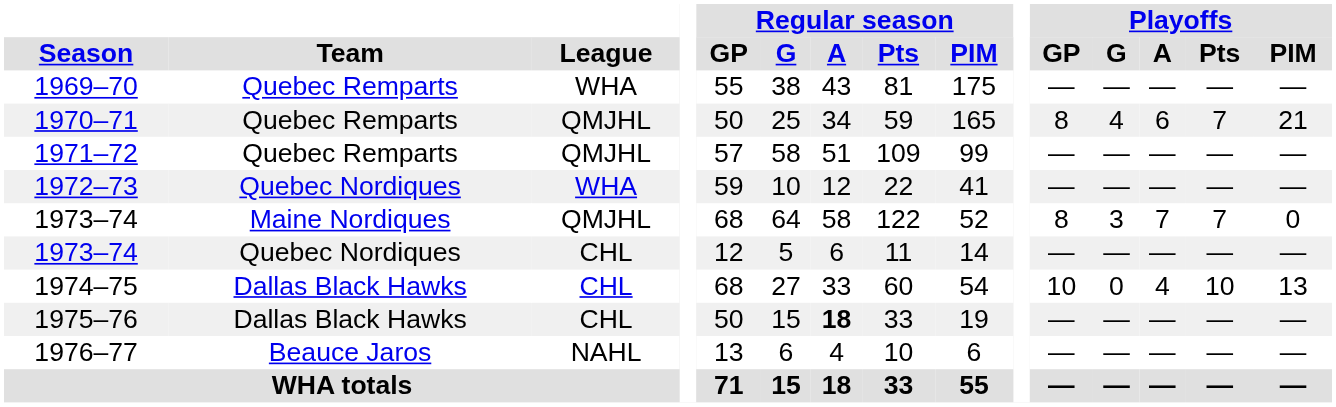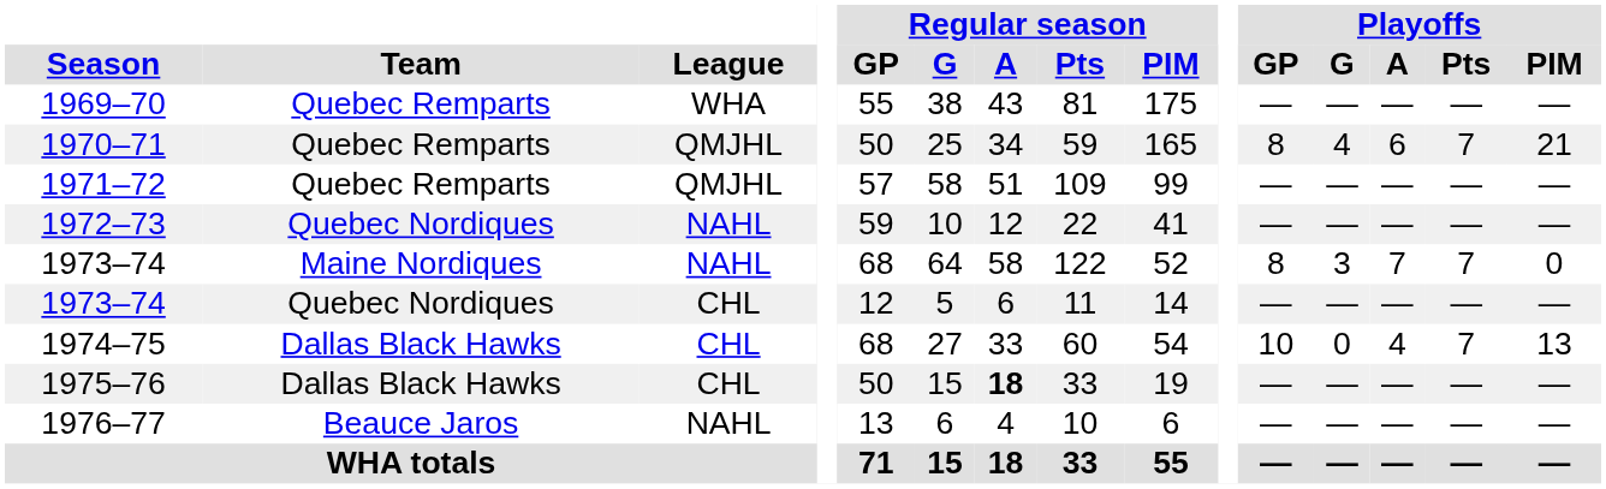 <table border="0" cellpadding="1" cellspacing="0" style="text-align:center; width:50em;">
 <tr style="background:#e0e0e0;">
 <th colspan="3"  bgcolor="#ffffff"> </th>
 <th rowspan="99" bgcolor="#ffffff"> </th>
 <th colspan="5"><a href='#'>Regular season</a></th>
 <th rowspan="99" bgcolor="#ffffff"> </th>
 <th colspan="5"><a href='#'>Playoffs</a></th>
 </tr>
 <tr style="background:#e0e0e0;">
 <th><a href='#'>Season</a></th>
 <th>Team</th>
 <th>League</th>
 <th>GP</th>
 <th><a href='#'>G</a></th>
 <th><a href='#'>A</a></th>
 <th><a href='#'>Pts</a></th>
 <th><a href='#'>PIM</a></th>
 <th>GP</th>
 <th>G</th>
 <th>A</th>
 <th>Pts</th>
 <th>PIM</th>
 </tr>
 <tr>
 <td><a href='#'>1969–70</a></td>
 <td><a href='#'>Quebec Remparts</a></td>
 <td>WHA</td>
 <td>55</td>
 <td>38</td>
 <td>43</td>
 <td>81</td>
 <td>175</td>
 <td>—</td>
 <td>—</td>
 <td>—</td>
 <td>—</td>
 <td>—</td>
 </tr>
 <tr style="background:#f0f0f0;">
 <td><a href='#'>1970–71</a></td>
 <td>Quebec Remparts</td>
 <td>QMJHL</td>
 <td>50</td>
 <td>25</td>
 <td>34</td>
 <td>59</td>
 <td>165</td>
 <td>8</td>
 <td>4</td>
 <td>6</td>
 <td>7</td>
 <td>21</td>
 </tr>
 <tr>
 <td><a href='#'>1971–72</a></td>
 <td>Quebec Remparts</td>
 <td>QMJHL</td>
 <td>57</td>
 <td>58</td>
 <td>51</td>
 <td>109</td>
 <td>99</td>
 <td>—</td>
 <td>—</td>
 <td>—</td>
 <td>—</td>
 <td>—</td>
 </tr>
 <tr style="background:#f0f0f0;">
 <td><a href='#'>1972–73</a></td>
 <td><a href='#'>Quebec Nordiques</a></td>
-<td><a href='#'>WHA</a></td>
+<td><a href='#'>NAHL</a></td>
 <td>59</td>
 <td>10</td>
 <td>12</td>
 <td>22</td>
 <td>41</td>
 <td>—</td>
 <td>—</td>
 <td>—</td>
 <td>—</td>
 <td>—</td>
 </tr>
 <tr>
 <td>1973–74</td>
 <td><a href='#'>Maine Nordiques</a></td>
-<td>QMJHL</td>
+<td><a href='#'>NAHL</a></td>
 <td>68</td>
 <td>64</td>
 <td>58</td>
 <td>122</td>
 <td>52</td>
 <td>8</td>
 <td>3</td>
 <td>7</td>
 <td>7</td>
 <td>0</td>
 </tr>
 <tr style="background:#f0f0f0;">
 <td><a href='#'>1973–74</a></td>
 <td>Quebec Nordiques</td>
 <td>CHL</td>
 <td>12</td>
 <td>5</td>
 <td>6</td>
 <td>11</td>
 <td>14</td>
 <td>—</td>
 <td>—</td>
 <td>—</td>
 <td>—</td>
 <td>—</td>
 </tr>
 <tr>
 <td>1974–75</td>
 <td><a href='#'>Dallas Black Hawks</a></td>
 <td><a href='#'>CHL</a></td>
 <td>68</td>
 <td>27</td>
 <td>33</td>
 <td>60</td>
 <td>54</td>
 <td>10</td>
 <td>0</td>
 <td>4</td>
-<td>10</td>
+<td>7</td>
 <td>13</td>
 </tr>
 <tr style="background:#f0f0f0;">
 <td>1975–76</td>
 <td>Dallas Black Hawks</td>
 <td>CHL</td>
 <td>50</td>
 <td>15</td>
 <td><strong>18</strong></td>
 <td>33</td>
 <td>19</td>
 <td>—</td>
 <td>—</td>
 <td>—</td>
 <td>—</td>
 <td>—</td>
 </tr>
 <tr>
 <td>1976–77</td>
 <td><a href='#'>Beauce Jaros</a></td>
 <td>NAHL</td>
 <td>13</td>
 <td>6</td>
 <td>4</td>
 <td>10</td>
 <td>6</td>
 <td>—</td>
 <td>—</td>
 <td>—</td>
 <td>—</td>
 <td>—</td>
 </tr>
 <tr style="background:#e0e0e0;">
 <th colspan="3">WHA totals</th>
 <th>71</th>
 <th>15</th>
 <th>18</th>
 <th>33</th>
 <th>55</th>
 <th>—</th>
 <th>—</th>
 <th>—</th>
 <th>—</th>
 <th>—</th>
 </tr>
 </table>
